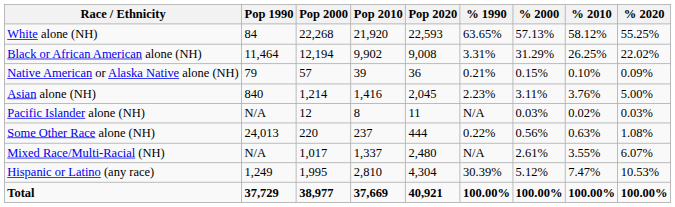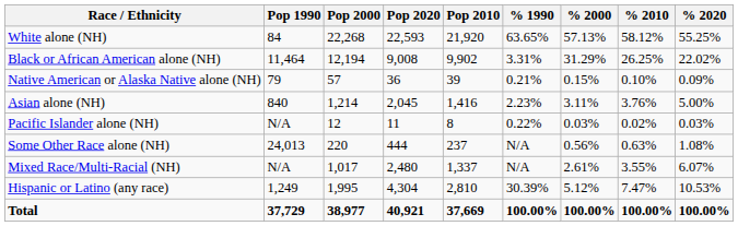 <table class="wikitable">
 <tr>
 <th>Race / Ethnicity</th>
 <th>Pop 1990</th>
 <th>Pop 2000</th>
+<th>Pop 2020</th>
 <th>Pop 2010</th>
-<th>Pop 2020</th>
 <th>% 1990</th>
 <th>% 2000</th>
 <th>% 2010</th>
 <th>% 2020</th>
 </tr>
 <tr>
 <td><a href='#'>White</a> alone (NH)</td>
 <td>84</td>
 <td>22,268</td>
+<td>22,593</td>
 <td>21,920</td>
-<td>22,593</td>
 <td>63.65%</td>
 <td>57.13%</td>
 <td>58.12%</td>
 <td>55.25%</td>
 </tr>
 <tr>
 <td><a href='#'>Black or African American</a> alone (NH)</td>
 <td>11,464</td>
 <td>12,194</td>
+<td>9,008</td>
 <td>9,902</td>
-<td>9,008</td>
 <td>3.31%</td>
 <td>31.29%</td>
 <td>26.25%</td>
 <td>22.02%</td>
 </tr>
 <tr>
 <td><a href='#'>Native American</a> or <a href='#'>Alaska Native</a> alone (NH)</td>
 <td>79</td>
 <td>57</td>
+<td>36</td>
 <td>39</td>
-<td>36</td>
 <td>0.21%</td>
 <td>0.15%</td>
 <td>0.10%</td>
 <td>0.09%</td>
 </tr>
 <tr>
 <td><a href='#'>Asian</a> alone (NH)</td>
 <td>840</td>
 <td>1,214</td>
+<td>2,045</td>
 <td>1,416</td>
-<td>2,045</td>
 <td>2.23%</td>
 <td>3.11%</td>
 <td>3.76%</td>
 <td>5.00%</td>
 </tr>
 <tr>
 <td><a href='#'>Pacific Islander</a> alone (NH)</td>
 <td>N/A</td>
 <td>12</td>
+<td>11</td>
 <td>8</td>
-<td>11</td>
-<td>N/A</td>
+<td>0.22%</td>
 <td>0.03%</td>
 <td>0.02%</td>
 <td>0.03%</td>
 </tr>
 <tr>
 <td><a href='#'>Some Other Race</a> alone (NH)</td>
 <td>24,013</td>
 <td>220</td>
+<td>444</td>
 <td>237</td>
-<td>444</td>
-<td>0.22%</td>
+<td>N/A</td>
 <td>0.56%</td>
 <td>0.63%</td>
 <td>1.08%</td>
 </tr>
 <tr>
 <td><a href='#'>Mixed Race/Multi-Racial</a> (NH)</td>
 <td>N/A</td>
 <td>1,017</td>
+<td>2,480</td>
 <td>1,337</td>
-<td>2,480</td>
 <td>N/A</td>
 <td>2.61%</td>
 <td>3.55%</td>
 <td>6.07%</td>
 </tr>
 <tr>
 <td><a href='#'>Hispanic or Latino</a> (any race)</td>
 <td>1,249</td>
 <td>1,995</td>
+<td>4,304</td>
 <td>2,810</td>
-<td>4,304</td>
 <td>30.39%</td>
 <td>5.12%</td>
 <td>7.47%</td>
 <td>10.53%</td>
 </tr>
 <tr>
 <td><strong>Total</strong></td>
 <td><strong>37,729</strong></td>
 <td><strong>38,977</strong></td>
+<td><strong>40,921</strong></td>
 <td><strong>37,669</strong></td>
-<td><strong>40,921</strong></td>
 <td><strong>100.00%</strong></td>
 <td><strong>100.00%</strong></td>
 <td><strong>100.00%</strong></td>
 <td><strong>100.00%</strong></td>
 </tr>
 </table>
